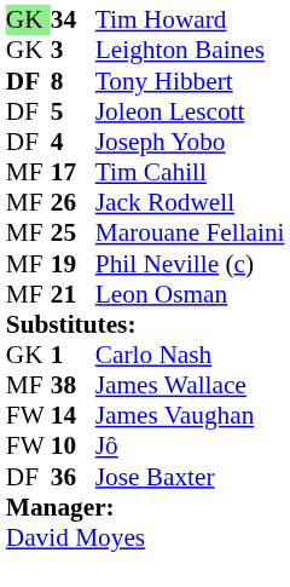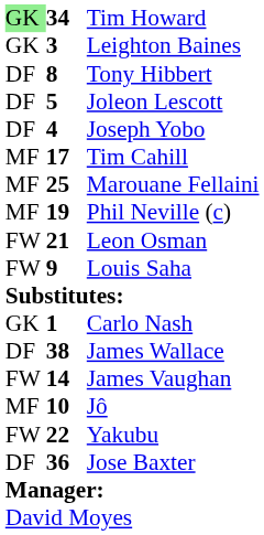 <table cellspacing="0" cellpadding="0" style="font-size:90%; margin:0.2em auto;">
 <tr>
 <th width="25"></th>
 <th width="25"></th>
 </tr>
 <tr>
 <td style="background: lightgreen;">GK</td>
 <td><strong>34</strong></td>
 <td> <a href='#'>Tim Howard</a></td>
 </tr>
 <tr>
 <td>GK</td>
 <td><strong>3</strong></td>
 <td> <a href='#'>Leighton Baines</a></td>
 </tr>
 <tr>
-<td><strong>DF</strong></td>
+<td>DF</td>
 <td><strong>8</strong></td>
 <td> <a href='#'>Tony Hibbert</a></td>
 </tr>
 <tr>
 <td>DF</td>
 <td><strong>5</strong></td>
 <td> <a href='#'>Joleon Lescott</a></td>
 </tr>
 <tr>
 <td>DF</td>
 <td><strong>4</strong></td>
 <td> <a href='#'>Joseph Yobo</a></td>
 </tr>
 <tr>
 <td>MF</td>
 <td><strong>17</strong></td>
 <td> <a href='#'>Tim Cahill</a></td>
 <td></td>
 <td></td>
 </tr>
 <tr>
 <td>MF</td>
-<td><strong>26</strong></td>
-<td> <a href='#'>Jack Rodwell</a></td>
-<td></td>
-<td></td>
-</tr>
-<tr>
-<td>MF</td>
 <td><strong>25</strong></td>
 <td> <a href='#'>Marouane Fellaini</a></td>
 <td></td>
 <td></td>
 </tr>
 <tr>
 <td>MF</td>
 <td><strong>19</strong></td>
 <td> <a href='#'>Phil Neville</a> (<a href='#'>c</a>)</td>
 <td></td>
 <td></td>
 </tr>
 <tr>
-<td>MF</td>
+<td>FW</td>
 <td><strong>21</strong></td>
 <td> <a href='#'>Leon Osman</a></td>
+<td></td>
+<td></td>
+</tr>
+<tr>
+<td>FW</td>
+<td><strong>9</strong></td>
+<td> <a href='#'>Louis Saha</a></td>
 <td></td>
 <td></td>
 </tr>
 <tr>
 <td colspan=3><strong>Substitutes:</strong></td>
 </tr>
 <tr>
 <td>GK</td>
 <td><strong>1</strong></td>
 <td> <a href='#'>Carlo Nash</a></td>
 </tr>
 <tr>
-<td>MF</td>
+<td>DF</td>
 <td><strong>38</strong></td>
 <td> <a href='#'>James Wallace</a></td>
 <td></td>
 <td></td>
 </tr>
 <tr>
 <td>FW</td>
 <td><strong>14</strong></td>
 <td> <a href='#'>James Vaughan</a></td>
 <td></td>
 <td></td>
 </tr>
 <tr>
-<td>FW</td>
+<td>MF</td>
 <td><strong>10</strong></td>
 <td> <a href='#'>Jô</a></td>
+<td></td>
+<td></td>
+</tr>
+<tr>
+<td>FW</td>
+<td><strong>22</strong></td>
+<td> <a href='#'>Yakubu</a></td>
 <td></td>
 <td></td>
 </tr>
 <tr>
 <td>DF</td>
 <td><strong>36</strong></td>
 <td> <a href='#'>Jose Baxter</a></td>
 <td></td>
 <td></td>
 </tr>
 <tr>
 <td colspan=3><strong>Manager:</strong></td>
 </tr>
 <tr>
 <td colspan=4> <a href='#'>David Moyes</a></td>
 </tr>
 </table>
